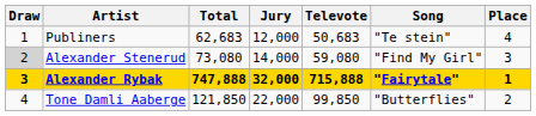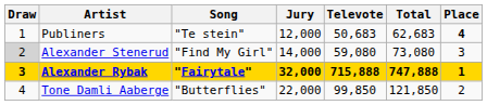 <table class="sortable wikitable" style="margin: 1em auto 1em auto; text-align:center;">
 <tr>
 <th>Draw</th>
 <th>Artist</th>
-<th>Total</th>
+<th>Song</th>
 <th>Jury</th>
 <th>Televote</th>
-<th>Song</th>
+<th>Total</th>
 <th>Place</th>
 </tr>
 <tr>
 <td>1</td>
 <td style="text-align:left;">Publiners</td>
-<td>62,683</td>
+<td style="text-align:left;">"Te stein"</td>
 <td>12,000</td>
 <td>50,683</td>
-<td style="text-align:left;">"Te stein"</td>
-<td>4</td>
+<td>62,683</td>
+<td><strong>4</strong></td>
 </tr>
 <tr>
 <td style="background: lightgrey;">2</td>
 <td style="text-align:left;"><a href='#'>Alexander Stenerud</a></td>
-<td>73,080</td>
+<td style="text-align:left;">"Find My Girl"</td>
 <td>14,000</td>
 <td>59,080</td>
-<td style="text-align:left;">"Find My Girl"</td>
+<td>73,080</td>
 <td>3</td>
 </tr>
 <tr style="font-weight:bold; background:gold;">
 <td>3</td>
 <td style="text-align:left;"><a href='#'>Alexander Rybak</a></td>
-<td>747,888</td>
+<td style="text-align:left;">"<a href='#'>Fairytale</a>"</td>
 <td>32,000</td>
 <td>715,888</td>
-<td style="text-align:left;">"<a href='#'>Fairytale</a>"</td>
+<td>747,888</td>
 <td>1</td>
 </tr>
 <tr>
 <td>4</td>
 <td style="text-align:left;"><a href='#'>Tone Damli Aaberge</a></td>
-<td>121,850</td>
+<td style="text-align:left;">"Butterflies"</td>
 <td>22,000</td>
 <td>99,850</td>
-<td style="text-align:left;">"Butterflies"</td>
+<td>121,850</td>
 <td>2</td>
 </tr>
 </table>
